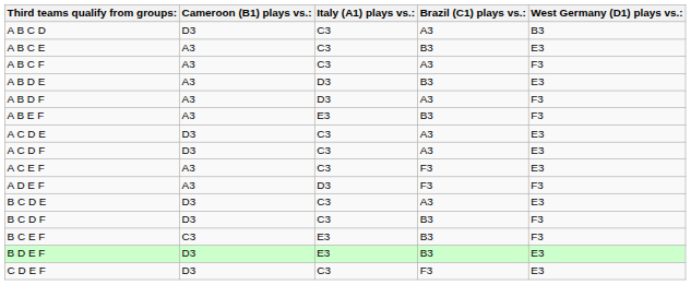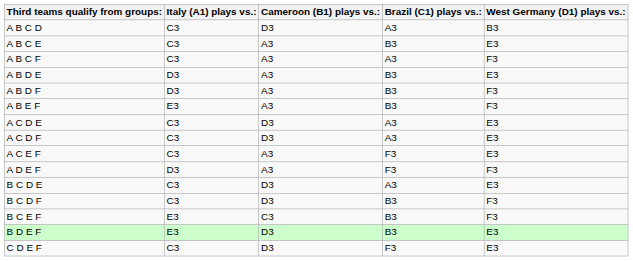 <table class="wikitable">
 <tr>
 <th>Third teams qualify from groups:</th>
+<th>Italy (A1) plays vs.:</th>
 <th>Cameroon (B1) plays vs.:</th>
-<th>Italy (A1) plays vs.:</th>
 <th>Brazil (C1) plays vs.:</th>
 <th>West Germany (D1) plays vs.:</th>
 </tr>
 <tr>
 <td>A B C D</td>
+<td>C3</td>
 <td>D3</td>
-<td>C3</td>
 <td>A3</td>
 <td>B3</td>
 </tr>
 <tr>
 <td>A B C E</td>
+<td>C3</td>
 <td>A3</td>
-<td>C3</td>
 <td>B3</td>
 <td>E3</td>
 </tr>
 <tr>
 <td>A B C F</td>
+<td>C3</td>
 <td>A3</td>
-<td>C3</td>
 <td>A3</td>
 <td>F3</td>
 </tr>
 <tr>
 <td>A B D E</td>
+<td>D3</td>
 <td>A3</td>
+<td>B3</td>
+<td>E3</td>
+</tr>
+<tr>
+<td>A B D F</td>
+<td>D3</td>
+<td>A3</td>
+<td>B3</td>
+<td>F3</td>
+</tr>
+<tr>
+<td>A B E F</td>
+<td>E3</td>
+<td>A3</td>
+<td>B3</td>
+<td>F3</td>
+</tr>
+<tr>
+<td>A C D E</td>
+<td>C3</td>
+<td>D3</td>
+<td>A3</td>
+<td>E3</td>
+</tr>
+<tr>
+<td>A C D F</td>
+<td>C3</td>
+<td>D3</td>
+<td>A3</td>
+<td>E3</td>
+</tr>
+<tr>
+<td>A C E F</td>
+<td>C3</td>
+<td>A3</td>
+<td>F3</td>
+<td>E3</td>
+</tr>
+<tr>
+<td>A D E F</td>
+<td>D3</td>
+<td>A3</td>
+<td>F3</td>
+<td>F3</td>
+</tr>
+<tr>
+<td>B C D E</td>
+<td>C3</td>
+<td>D3</td>
+<td>A3</td>
+<td>E3</td>
+</tr>
+<tr>
+<td>B C D F</td>
+<td>C3</td>
+<td>D3</td>
+<td>B3</td>
+<td>F3</td>
+</tr>
+<tr>
+<td>B C E F</td>
+<td>E3</td>
+<td>C3</td>
+<td>B3</td>
+<td>F3</td>
+</tr>
+<tr bgcolor=#ccffcc>
+<td>B D E F</td>
+<td>E3</td>
 <td>D3</td>
 <td>B3</td>
 <td>E3</td>
 </tr>
 <tr>
-<td>A B D F</td>
-<td>A3</td>
+<td>C D E F</td>
+<td>C3</td>
 <td>D3</td>
-<td>A3</td>
-<td>F3</td>
-</tr>
-<tr>
-<td>A B E F</td>
-<td>A3</td>
-<td>E3</td>
-<td>B3</td>
-<td>F3</td>
-</tr>
-<tr>
-<td>A C D E</td>
-<td>D3</td>
-<td>C3</td>
-<td>A3</td>
-<td>E3</td>
-</tr>
-<tr>
-<td>A C D F</td>
-<td>D3</td>
-<td>C3</td>
-<td>A3</td>
-<td>E3</td>
-</tr>
-<tr>
-<td>A C E F</td>
-<td>A3</td>
-<td>C3</td>
-<td>F3</td>
-<td>E3</td>
-</tr>
-<tr>
-<td>A D E F</td>
-<td>A3</td>
-<td>D3</td>
-<td>F3</td>
-<td>F3</td>
-</tr>
-<tr>
-<td>B C D E</td>
-<td>D3</td>
-<td>C3</td>
-<td>A3</td>
-<td>E3</td>
-</tr>
-<tr>
-<td>B C D F</td>
-<td>D3</td>
-<td>C3</td>
-<td>B3</td>
-<td>F3</td>
-</tr>
-<tr>
-<td>B C E F</td>
-<td>C3</td>
-<td>E3</td>
-<td>B3</td>
-<td>F3</td>
-</tr>
-<tr bgcolor=#ccffcc>
-<td>B D E F</td>
-<td>D3</td>
-<td>E3</td>
-<td>B3</td>
-<td>E3</td>
-</tr>
-<tr>
-<td>C D E F</td>
-<td>D3</td>
-<td>C3</td>
 <td>F3</td>
 <td>E3</td>
 </tr>
 </table>
